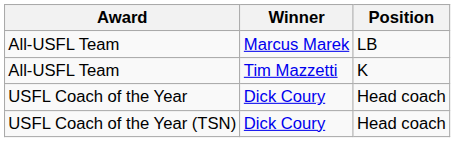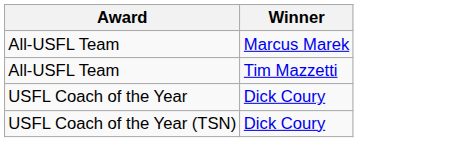 <table class="wikitable">
 <tr>
 <th>Award</th>
 <th>Winner</th>
-<th>Position</th>
 </tr>
 <tr>
 <td>All-USFL Team</td>
 <td><a href='#'>Marcus Marek</a></td>
-<td>LB</td>
 </tr>
 <tr>
 <td>All-USFL Team</td>
 <td><a href='#'>Tim Mazzetti</a></td>
-<td>K</td>
 </tr>
 <tr>
 <td>USFL Coach of the Year</td>
 <td><a href='#'>Dick Coury</a></td>
-<td>Head coach</td>
 </tr>
 <tr>
 <td>USFL Coach of the Year (TSN)</td>
 <td><a href='#'>Dick Coury</a></td>
-<td>Head coach</td>
 </tr>
 </table>
